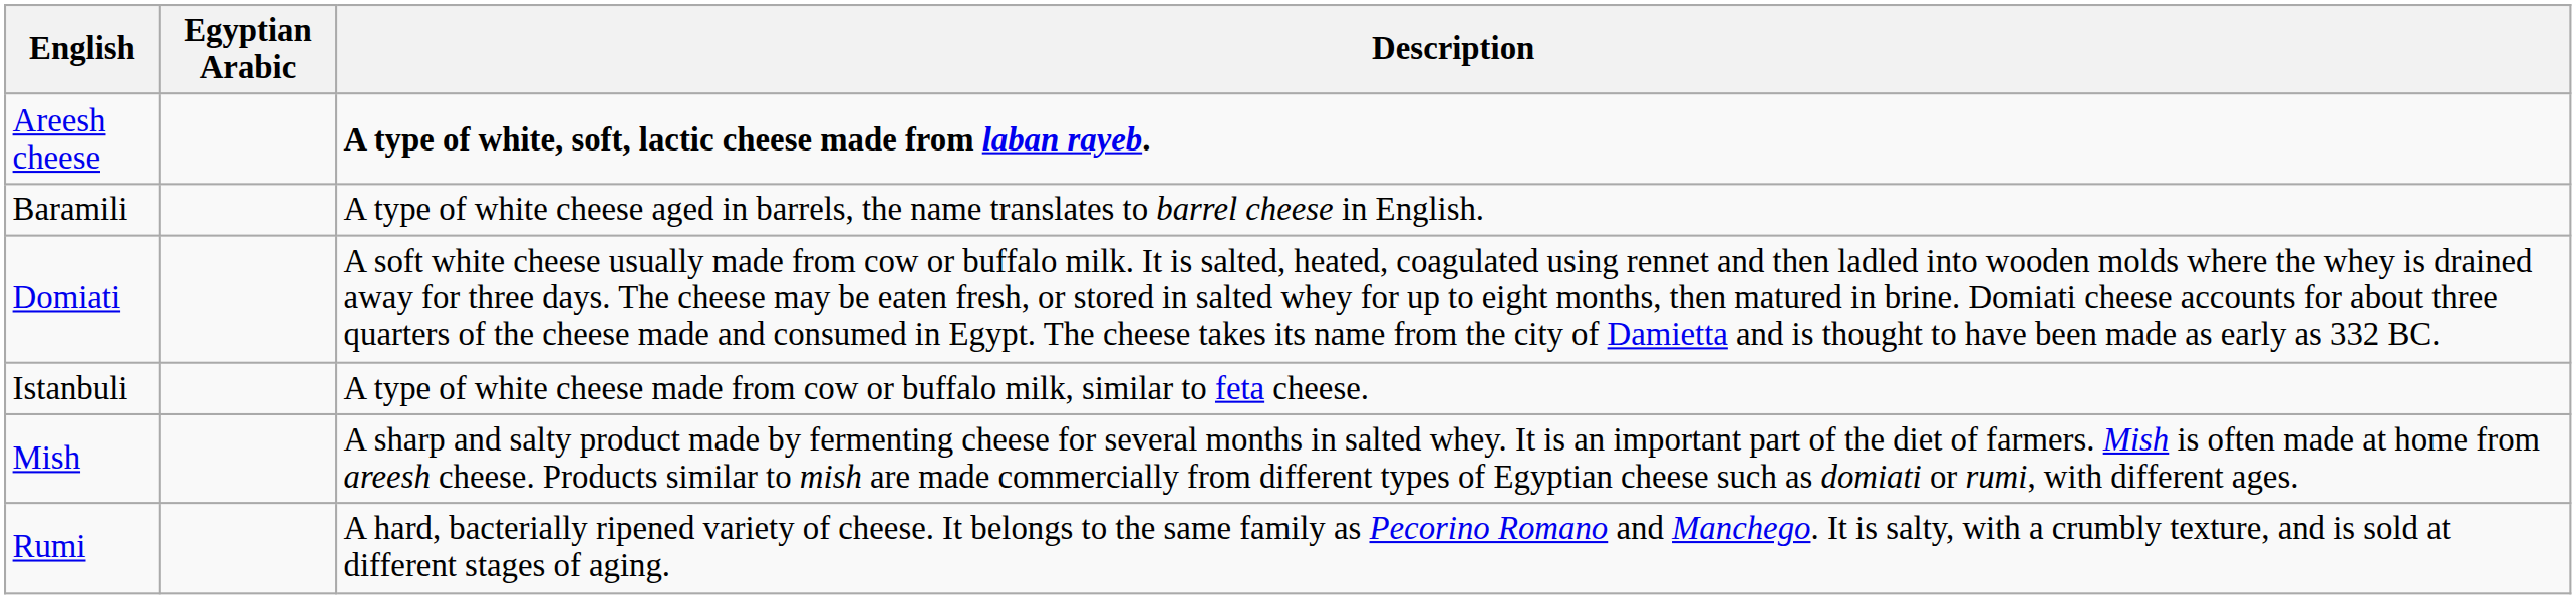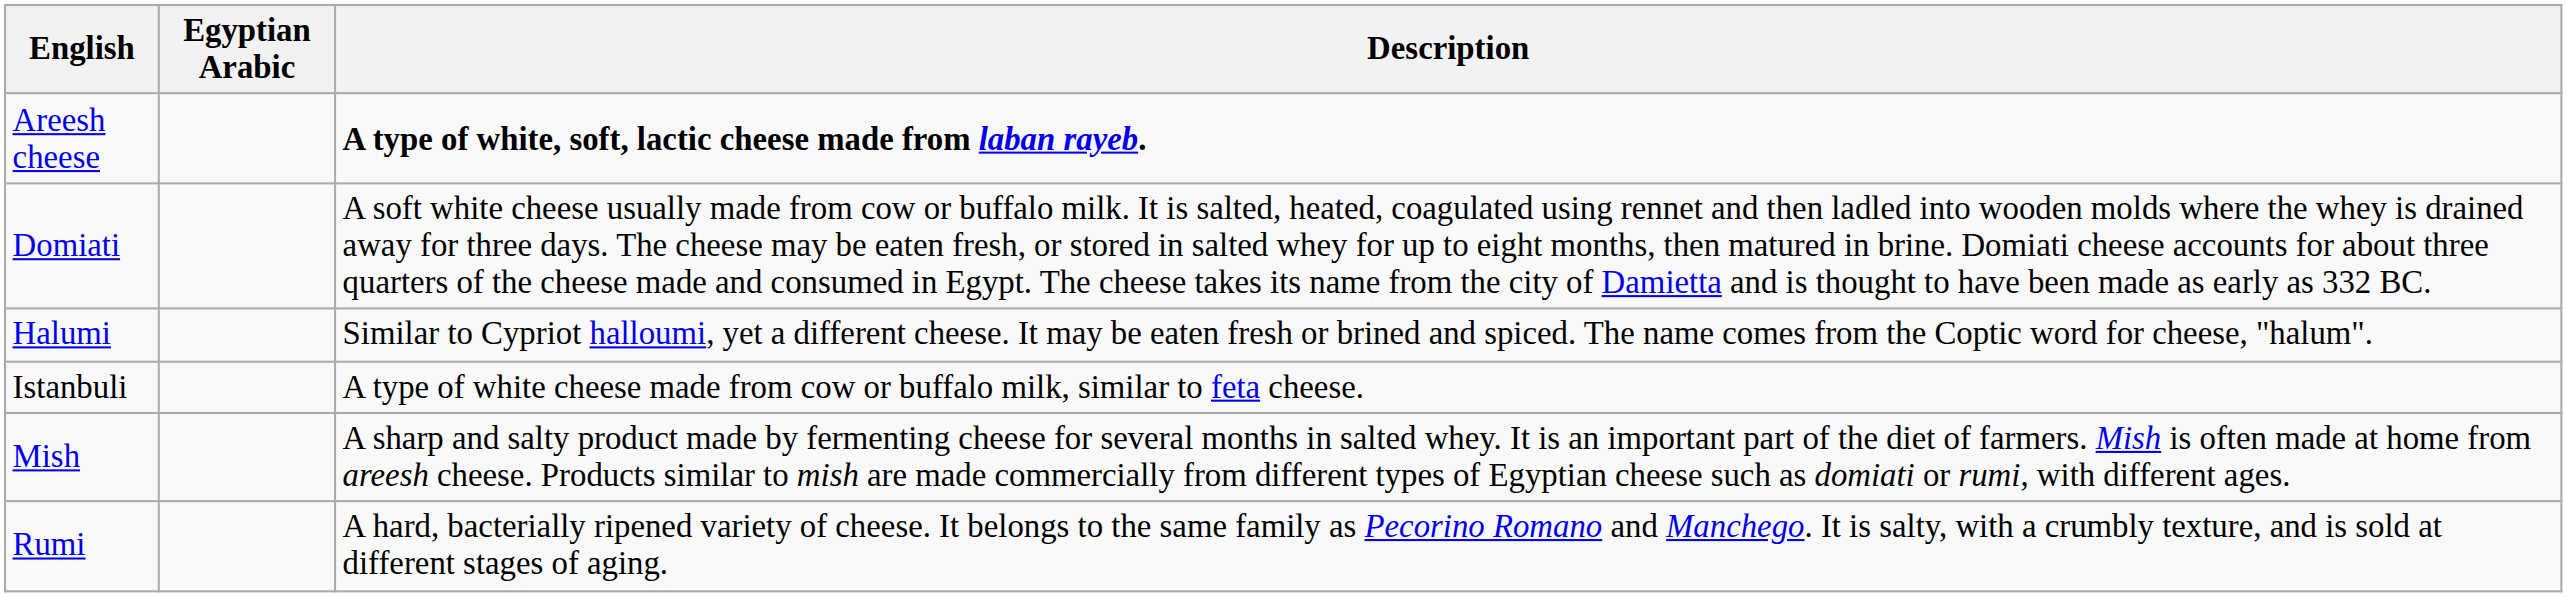 <table class="wikitable">
 <tr>
 <th>English</th>
 <th>Egyptian Arabic</th>
 <th>Description</th>
 </tr>
 <tr>
 <td><a href='#'>Areesh cheese</a></td>
 <td></td>
 <td><strong>A type of white, soft, lactic cheese made from <em><a href='#'>laban rayeb</a></em>.</strong></td>
 </tr>
 <tr>
-<td>Baramili</td>
-<td></td>
-<td>A type of white cheese aged in barrels, the name translates to <em>barrel cheese</em> in English.</td>
-</tr>
-<tr>
 <td><a href='#'>Domiati</a></td>
 <td></td>
 <td>A soft white cheese usually made from cow or buffalo milk. It is salted, heated, coagulated using rennet and then ladled into wooden molds where the whey is drained away for three days. The cheese may be eaten fresh, or stored in salted whey for up to eight months, then matured in brine. Domiati cheese accounts for about three quarters of the cheese made and consumed in Egypt. The cheese takes its name from the city of <a href='#'>Damietta</a> and is thought to have been made as early as 332 BC.</td>
+</tr>
+<tr>
+<td><a href='#'>Halumi</a></td>
+<td></td>
+<td>Similar to Cypriot <a href='#'>halloumi</a>, yet a different cheese. It may be eaten fresh or brined and spiced. The name comes from the Coptic word for cheese, "halum".</td>
 </tr>
 <tr>
 <td>Istanbuli</td>
 <td></td>
 <td>A type of white cheese made from cow or buffalo milk, similar to <a href='#'>feta</a> cheese.</td>
 </tr>
 <tr>
 <td><a href='#'>Mish</a></td>
 <td></td>
 <td>A sharp and salty product made by fermenting cheese for several months in salted whey. It is an important part of the diet of farmers. <em><a href='#'>Mish</a></em> is often made at home from <em>areesh</em> cheese. Products similar to <em>mish</em> are made commercially from different types of Egyptian cheese such as <em>domiati</em> or <em>rumi</em>, with different ages.</td>
 </tr>
 <tr>
 <td><a href='#'>Rumi</a></td>
 <td></td>
 <td>A hard, bacterially ripened variety of cheese. It belongs to the same family as <em><a href='#'>Pecorino Romano</a></em> and <em><a href='#'>Manchego</a></em>. It is salty, with a crumbly texture, and is sold at different stages of aging.</td>
 </tr>
 </table>
